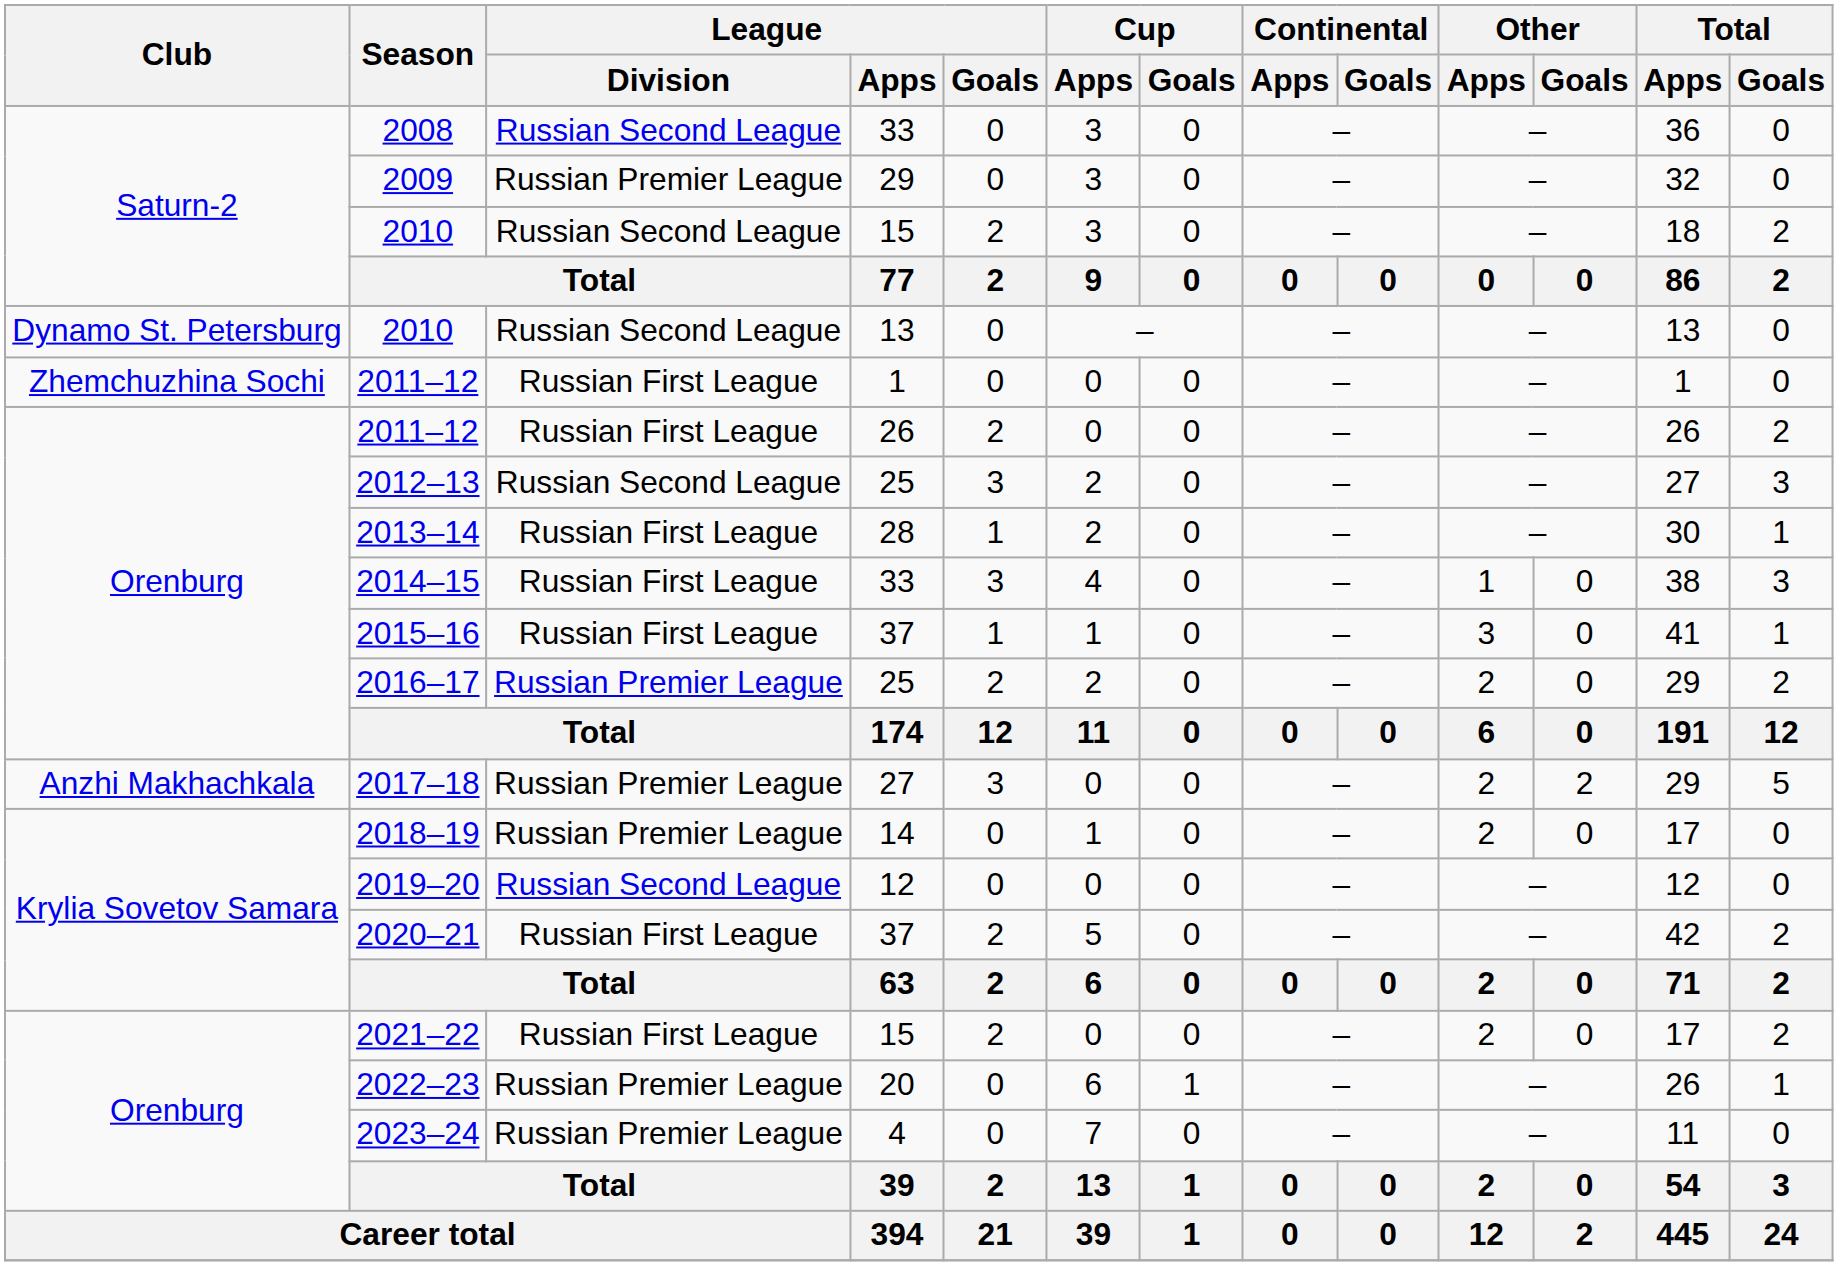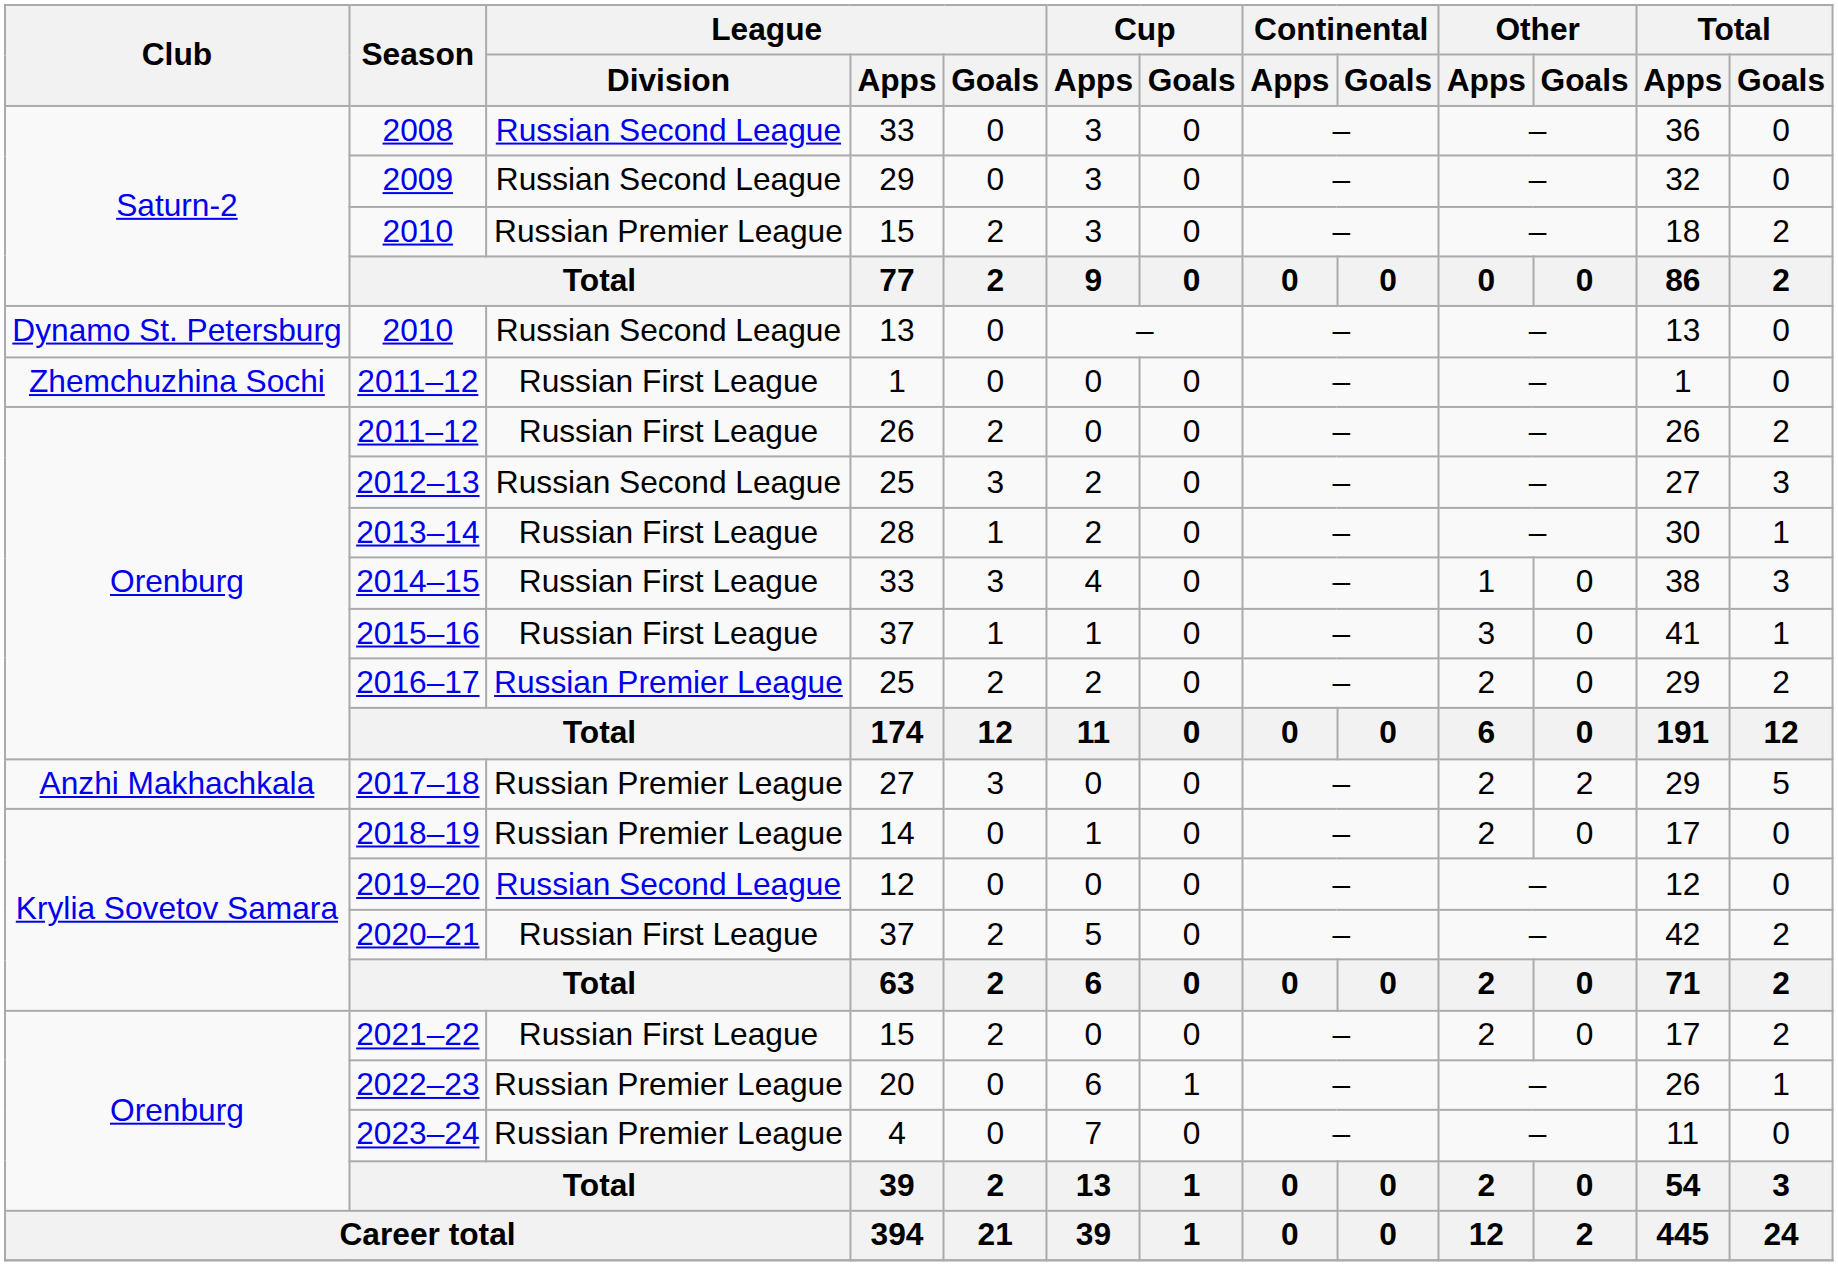 <table class="wikitable" style="text-align: center;">
 <tr>
 <th rowspan=2>Club</th>
 <th rowspan=2>Season</th>
 <th colspan=3>League</th>
 <th colspan=2>Cup</th>
 <th colspan=2>Continental</th>
 <th colspan=2>Other</th>
 <th colspan=2>Total</th>
 </tr>
 <tr>
 <th>Division</th>
 <th>Apps</th>
 <th>Goals</th>
 <th>Apps</th>
 <th>Goals</th>
 <th>Apps</th>
 <th>Goals</th>
 <th>Apps</th>
 <th>Goals</th>
 <th>Apps</th>
 <th>Goals</th>
 </tr>
 <tr>
 <td rowspan=4><a href='#'>Saturn-2</a></td>
 <td><a href='#'>2008</a></td>
 <td><a href='#'>Russian Second League</a></td>
 <td>33</td>
 <td>0</td>
 <td>3</td>
 <td>0</td>
 <td colspan=2>–</td>
 <td colspan=2>–</td>
 <td>36</td>
 <td>0</td>
 </tr>
 <tr>
 <td><a href='#'>2009</a></td>
-<td>Russian Premier League</td>
+<td>Russian Second League</td>
 <td>29</td>
 <td>0</td>
 <td>3</td>
 <td>0</td>
 <td colspan=2>–</td>
 <td colspan=2>–</td>
 <td>32</td>
 <td>0</td>
 </tr>
 <tr>
 <td><a href='#'>2010</a></td>
-<td>Russian Second League</td>
+<td>Russian Premier League</td>
 <td>15</td>
 <td>2</td>
 <td>3</td>
 <td>0</td>
 <td colspan=2>–</td>
 <td colspan=2>–</td>
 <td>18</td>
 <td>2</td>
 </tr>
 <tr>
 <th colspan=2>Total</th>
 <th>77</th>
 <th>2</th>
 <th>9</th>
 <th>0</th>
 <th>0</th>
 <th>0</th>
 <th>0</th>
 <th>0</th>
 <th>86</th>
 <th>2</th>
 </tr>
 <tr>
 <td><a href='#'>Dynamo St. Petersburg</a></td>
 <td><a href='#'>2010</a></td>
 <td>Russian Second League</td>
 <td>13</td>
 <td>0</td>
 <td colspan=2>–</td>
 <td colspan=2>–</td>
 <td colspan=2>–</td>
 <td>13</td>
 <td>0</td>
 </tr>
 <tr>
 <td><a href='#'>Zhemchuzhina Sochi</a></td>
 <td><a href='#'>2011–12</a></td>
 <td>Russian First League</td>
 <td>1</td>
 <td>0</td>
 <td>0</td>
 <td>0</td>
 <td colspan=2>–</td>
 <td colspan=2>–</td>
 <td>1</td>
 <td>0</td>
 </tr>
 <tr>
 <td rowspan=7><a href='#'>Orenburg</a></td>
 <td><a href='#'>2011–12</a></td>
 <td>Russian First League</td>
 <td>26</td>
 <td>2</td>
 <td>0</td>
 <td>0</td>
 <td colspan=2>–</td>
 <td colspan=2>–</td>
 <td>26</td>
 <td>2</td>
 </tr>
 <tr>
 <td><a href='#'>2012–13</a></td>
 <td>Russian Second League</td>
 <td>25</td>
 <td>3</td>
 <td>2</td>
 <td>0</td>
 <td colspan=2>–</td>
 <td colspan=2>–</td>
 <td>27</td>
 <td>3</td>
 </tr>
 <tr>
 <td><a href='#'>2013–14</a></td>
 <td>Russian First League</td>
 <td>28</td>
 <td>1</td>
 <td>2</td>
 <td>0</td>
 <td colspan=2>–</td>
 <td colspan=2>–</td>
 <td>30</td>
 <td>1</td>
 </tr>
 <tr>
 <td><a href='#'>2014–15</a></td>
 <td>Russian First League</td>
 <td>33</td>
 <td>3</td>
 <td>4</td>
 <td>0</td>
 <td colspan=2>–</td>
 <td>1</td>
 <td>0</td>
 <td>38</td>
 <td>3</td>
 </tr>
 <tr>
 <td><a href='#'>2015–16</a></td>
 <td>Russian First League</td>
 <td>37</td>
 <td>1</td>
 <td>1</td>
 <td>0</td>
 <td colspan=2>–</td>
 <td>3</td>
 <td>0</td>
 <td>41</td>
 <td>1</td>
 </tr>
 <tr>
 <td><a href='#'>2016–17</a></td>
 <td><a href='#'>Russian Premier League</a></td>
 <td>25</td>
 <td>2</td>
 <td>2</td>
 <td>0</td>
 <td colspan=2>–</td>
 <td>2</td>
 <td>0</td>
 <td>29</td>
 <td>2</td>
 </tr>
 <tr>
 <th colspan=2>Total</th>
 <th>174</th>
 <th>12</th>
 <th>11</th>
 <th>0</th>
 <th>0</th>
 <th>0</th>
 <th>6</th>
 <th>0</th>
 <th>191</th>
 <th>12</th>
 </tr>
 <tr>
 <td><a href='#'>Anzhi Makhachkala</a></td>
 <td><a href='#'>2017–18</a></td>
 <td>Russian Premier League</td>
 <td>27</td>
 <td>3</td>
 <td>0</td>
 <td>0</td>
 <td colspan=2>–</td>
 <td>2</td>
 <td>2</td>
 <td>29</td>
 <td>5</td>
 </tr>
 <tr>
 <td rowspan="4"><a href='#'>Krylia Sovetov Samara</a></td>
 <td><a href='#'>2018–19</a></td>
 <td>Russian Premier League</td>
 <td>14</td>
 <td>0</td>
 <td>1</td>
 <td>0</td>
 <td colspan=2>–</td>
 <td>2</td>
 <td>0</td>
 <td>17</td>
 <td>0</td>
 </tr>
 <tr>
 <td><a href='#'>2019–20</a></td>
 <td><a href='#'>Russian Second League</a></td>
 <td>12</td>
 <td>0</td>
 <td>0</td>
 <td>0</td>
 <td colspan=2>–</td>
 <td colspan=2>–</td>
 <td>12</td>
 <td>0</td>
 </tr>
 <tr>
 <td><a href='#'>2020–21</a></td>
 <td>Russian First League</td>
 <td>37</td>
 <td>2</td>
 <td>5</td>
 <td>0</td>
 <td colspan=2>–</td>
 <td colspan=2>–</td>
 <td>42</td>
 <td>2</td>
 </tr>
 <tr>
 <th colspan=2>Total</th>
 <th>63</th>
 <th>2</th>
 <th>6</th>
 <th>0</th>
 <th>0</th>
 <th>0</th>
 <th>2</th>
 <th>0</th>
 <th>71</th>
 <th>2</th>
 </tr>
 <tr>
 <td rowspan="4"><a href='#'>Orenburg</a></td>
 <td><a href='#'>2021–22</a></td>
 <td>Russian First League</td>
 <td>15</td>
 <td>2</td>
 <td>0</td>
 <td>0</td>
 <td colspan=2>–</td>
 <td>2</td>
 <td>0</td>
 <td>17</td>
 <td>2</td>
 </tr>
 <tr>
 <td><a href='#'>2022–23</a></td>
 <td>Russian Premier League</td>
 <td>20</td>
 <td>0</td>
 <td>6</td>
 <td>1</td>
 <td colspan=2>–</td>
 <td colspan=2>–</td>
 <td>26</td>
 <td>1</td>
 </tr>
 <tr>
 <td><a href='#'>2023–24</a></td>
 <td>Russian Premier League</td>
 <td>4</td>
 <td>0</td>
 <td>7</td>
 <td>0</td>
 <td colspan=2>–</td>
 <td colspan=2>–</td>
 <td>11</td>
 <td>0</td>
 </tr>
 <tr>
 <th colspan=2>Total</th>
 <th>39</th>
 <th>2</th>
 <th>13</th>
 <th>1</th>
 <th>0</th>
 <th>0</th>
 <th>2</th>
 <th>0</th>
 <th>54</th>
 <th>3</th>
 </tr>
 <tr>
 <th colspan=3>Career total</th>
 <th>394</th>
 <th>21</th>
 <th>39</th>
 <th>1</th>
 <th>0</th>
 <th>0</th>
 <th>12</th>
 <th>2</th>
 <th>445</th>
 <th>24</th>
 </tr>
 <tr>
 </tr>
 </table>
